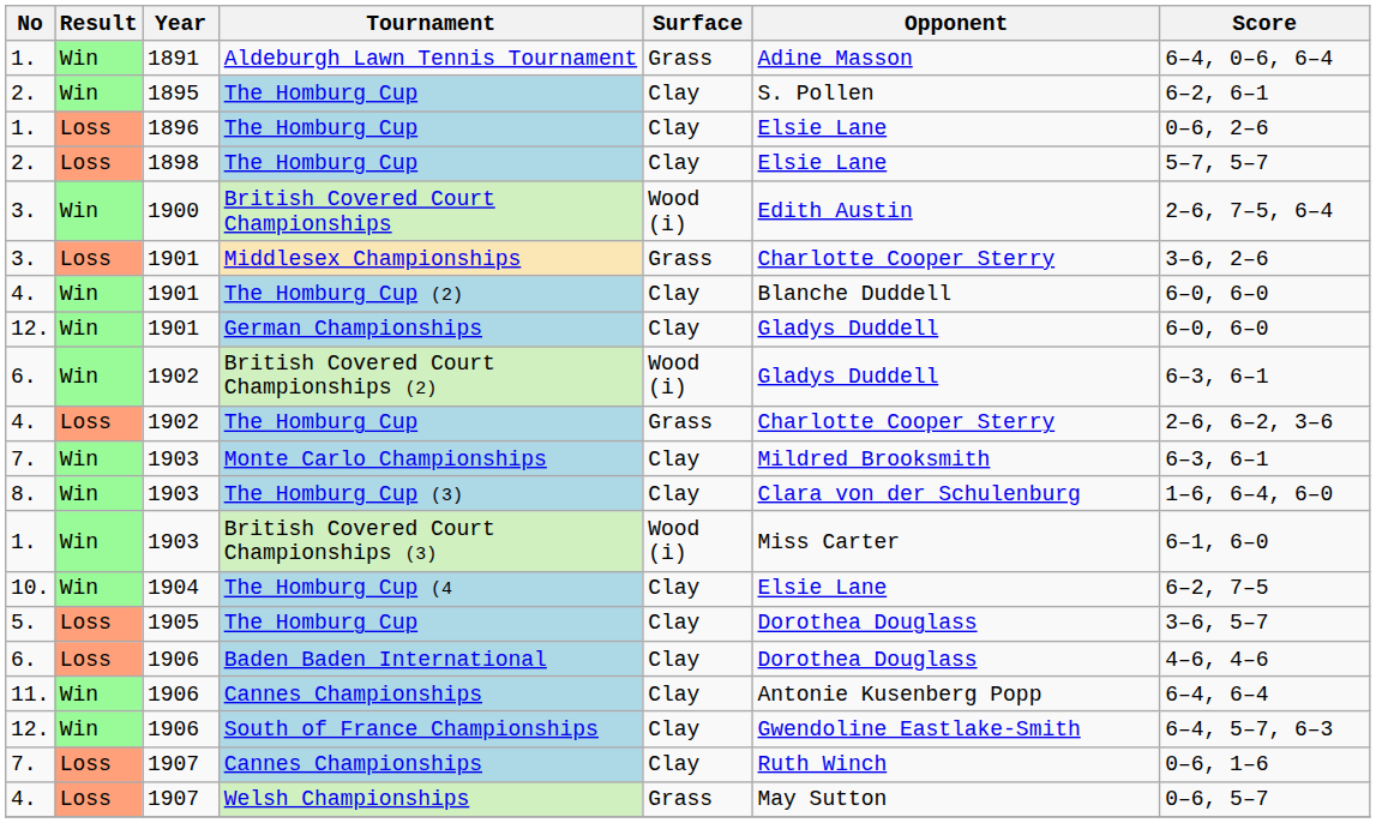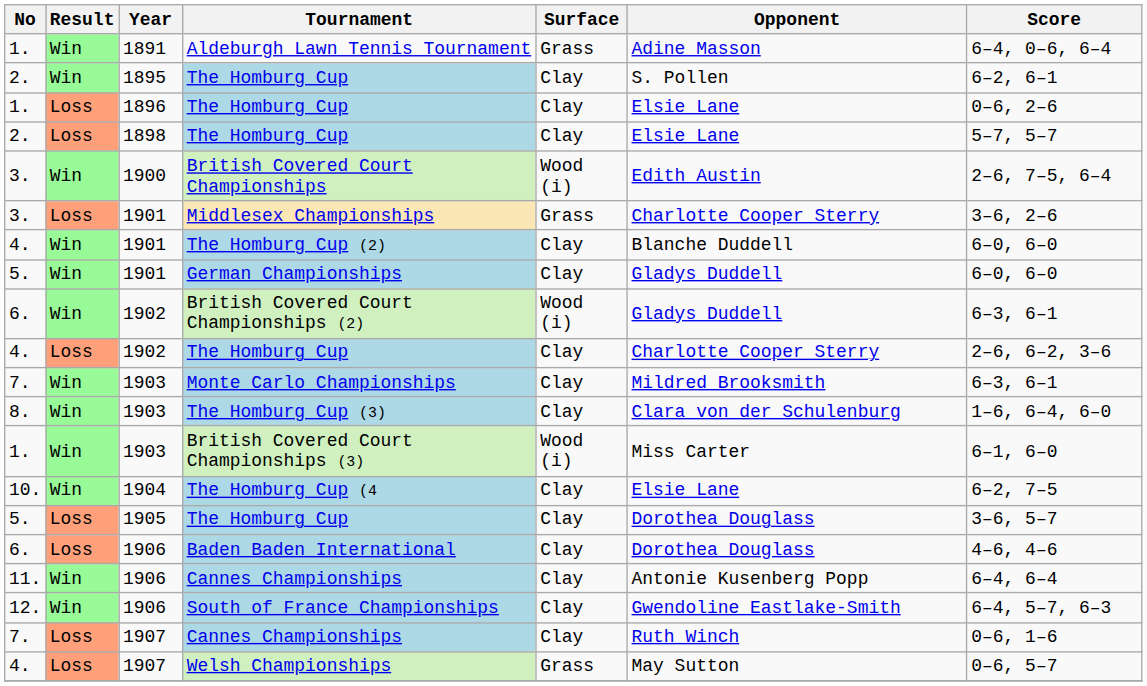 <table class="sortable wikitable">
 <tr>
 <th style="width:15px">No</th>
 <th style="width:40px">Result</th>
 <th style="width:40px">Year</th>
 <th style="width:250px">Tournament</th>
 <th style="width:60px">Surface</th>
 <th style="width:240px">Opponent</th>
 <th style="width:120px" class="unsortable">Score</th>
 </tr>
 <tr>
 <td>1.</td>
 <td style="background:#98FB98;">Win</td>
 <td>1891</td>
 <td><a href='#'>Aldeburgh Lawn Tennis Tournament</a></td>
 <td>Grass</td>
 <td> <a href='#'>Adine Masson</a></td>
 <td>6–4, 0–6, 6–4</td>
 </tr>
 <tr>
 <td>2.</td>
 <td style="background:#98FB98;">Win</td>
 <td>1895</td>
 <td style="background:#add8e6"><a href='#'>The Homburg Cup</a></td>
 <td>Clay</td>
 <td> S. Pollen</td>
 <td>6–2, 6–1</td>
 </tr>
 <tr>
 <td>1.</td>
 <td style="background:#ffa07a;">Loss</td>
 <td>1896</td>
 <td style="background:#add8e6"><a href='#'>The Homburg Cup</a></td>
 <td>Clay</td>
 <td> <a href='#'>Elsie Lane</a></td>
 <td>0–6, 2–6</td>
 </tr>
 <tr>
 <td>2.</td>
 <td style="background:#ffa07a;">Loss</td>
 <td>1898</td>
 <td style="background:#add8e6"><a href='#'>The Homburg Cup</a></td>
 <td>Clay</td>
 <td> <a href='#'>Elsie Lane</a></td>
 <td>5–7, 5–7</td>
 </tr>
 <tr>
 <td>3.</td>
 <td style="background:#98FB98;">Win</td>
 <td>1900</td>
 <td style="background:#d0f0c0"><a href='#'>British Covered Court Championships</a></td>
 <td>Wood (i)</td>
 <td> <a href='#'>Edith Austin</a></td>
 <td>2–6, 7–5, 6–4</td>
 </tr>
 <tr>
 <td>3.</td>
 <td style="background:#ffa07a;">Loss</td>
 <td>1901</td>
 <td style="background:#fae7b5"><a href='#'>Middlesex Championships</a></td>
 <td>Grass</td>
 <td> <a href='#'>Charlotte Cooper Sterry</a></td>
 <td>3–6, 2–6</td>
 </tr>
 <tr>
 <td>4.</td>
 <td style="background:#98FB98;">Win</td>
 <td>1901</td>
 <td style="background:#add8e6"><a href='#'>The Homburg Cup</a> <small>(2)</small></td>
 <td>Clay</td>
 <td> Blanche Duddell</td>
 <td>6–0, 6–0</td>
 </tr>
 <tr>
-<td>12.</td>
+<td>5.</td>
 <td style="background:#98FB98;">Win</td>
 <td>1901</td>
 <td style="background:#add8e6"><a href='#'>German Championships</a></td>
 <td>Clay</td>
 <td> <a href='#'>Gladys Duddell</a></td>
 <td>6–0, 6–0</td>
 </tr>
 <tr>
 <td>6.</td>
 <td style="background:#98FB98;">Win</td>
 <td>1902</td>
 <td style="background:#d0f0c0">British Covered Court Championships <small>(2)</small></td>
 <td>Wood (i)</td>
 <td> <a href='#'>Gladys Duddell</a></td>
 <td>6–3, 6–1</td>
 </tr>
 <tr>
 <td>4.</td>
 <td style="background:#ffa07a;">Loss</td>
 <td>1902</td>
 <td style="background:#add8e6"><a href='#'>The Homburg Cup</a></td>
-<td>Grass</td>
+<td>Clay</td>
 <td> <a href='#'>Charlotte Cooper Sterry</a></td>
 <td>2–6, 6–2, 3–6</td>
 </tr>
 <tr>
 <td>7.</td>
 <td style="background:#98FB98;">Win</td>
 <td>1903</td>
 <td style="background:#add8e6"><a href='#'>Monte Carlo Championships</a></td>
 <td>Clay</td>
 <td> <a href='#'>Mildred Brooksmith</a></td>
 <td>6–3, 6–1</td>
 </tr>
 <tr>
 <td>8.</td>
 <td style="background:#98FB98;">Win</td>
 <td>1903</td>
 <td style="background:#add8e6"><a href='#'>The Homburg Cup</a> <small>(3)</small></td>
 <td>Clay</td>
 <td> <a href='#'>Clara von der Schulenburg</a></td>
 <td>1–6, 6–4, 6–0</td>
 </tr>
 <tr>
 <td>1.</td>
 <td style="background:#98FB98;">Win</td>
 <td>1903</td>
 <td style="background:#d0f0c0">British Covered Court Championships <small>(3)</small></td>
 <td>Wood (i)</td>
 <td> Miss Carter</td>
 <td>6–1, 6–0</td>
 </tr>
 <tr>
 <td>10.</td>
 <td style="background:#98FB98;">Win</td>
 <td>1904</td>
 <td style="background:#add8e6"><a href='#'>The Homburg Cup</a> <small>(4</small></td>
 <td>Clay</td>
 <td> <a href='#'>Elsie Lane</a></td>
 <td>6–2, 7–5</td>
 </tr>
 <tr>
 <td>5.</td>
 <td style="background:#ffa07a;">Loss</td>
 <td>1905</td>
 <td style="background:#add8e6"><a href='#'>The Homburg Cup</a></td>
 <td>Clay</td>
 <td> <a href='#'>Dorothea Douglass</a></td>
 <td>3–6, 5–7</td>
 </tr>
 <tr>
 <td>6.</td>
 <td style="background:#ffa07a;">Loss</td>
 <td>1906</td>
 <td style="background:#add8e6"><a href='#'>Baden Baden International</a></td>
 <td>Clay</td>
 <td> <a href='#'>Dorothea Douglass</a></td>
 <td>4–6, 4–6</td>
 </tr>
 <tr>
 <td>11.</td>
 <td style="background:#98FB98;">Win</td>
 <td>1906</td>
 <td style="background:#add8e6"><a href='#'>Cannes Championships</a></td>
 <td>Clay</td>
 <td> Antonie Kusenberg Popp </td>
 <td>6–4, 6–4</td>
 </tr>
 <tr>
 <td>12.</td>
 <td style="background:#98FB98;">Win</td>
 <td>1906</td>
 <td style="background:#add8e6"><a href='#'>South of France Championships</a></td>
 <td>Clay</td>
 <td> <a href='#'>Gwendoline Eastlake-Smith</a></td>
 <td>6–4, 5–7, 6–3</td>
 </tr>
 <tr>
 <td>7.</td>
 <td style="background:#ffa07a;">Loss</td>
 <td>1907</td>
 <td style="background:#add8e6"><a href='#'>Cannes Championships</a></td>
 <td>Clay</td>
 <td> <a href='#'>Ruth Winch</a></td>
 <td>0–6, 1–6</td>
 </tr>
 <tr>
 <td>4.</td>
 <td style="background:#ffa07a;">Loss</td>
 <td>1907</td>
 <td style="background:#d0f0c0"><a href='#'>Welsh Championships</a></td>
 <td>Grass</td>
 <td> May Sutton</td>
 <td>0–6, 5–7</td>
 </tr>
 <tr>
 </tr>
 </table>
